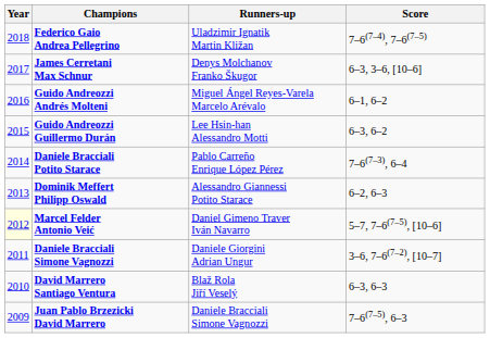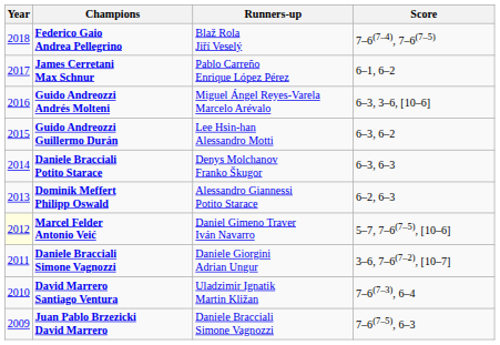 <table class="wikitable" style="font-size:90%">
 <tr>
 <th>Year</th>
 <th width="200">Champions</th>
 <th width="200">Runners-up</th>
 <th width="175">Score</th>
 </tr>
 <tr>
 <td><a href='#'>2018</a></td>
 <td> <strong><a href='#'>Federico Gaio</a></strong><br> <strong><a href='#'>Andrea Pellegrino</a></strong></td>
-<td> <a href='#'>Uladzimir Ignatik</a><br> <a href='#'>Martin Kližan</a></td>
+<td> <a href='#'>Blaž Rola</a><br> <a href='#'>Jiří Veselý</a></td>
 <td>7–6<sup>(7–4)</sup>, 7–6<sup>(7–5)</sup></td>
 </tr>
 <tr>
 <td><a href='#'>2017</a></td>
 <td> <strong><a href='#'>James Cerretani</a></strong><br> <strong><a href='#'>Max Schnur</a></strong></td>
-<td> <a href='#'>Denys Molchanov</a><br> <a href='#'>Franko Škugor</a></td>
-<td>6–3, 3–6, [10–6]</td>
+<td> <a href='#'>Pablo Carreño</a><br> <a href='#'>Enrique López Pérez</a></td>
+<td>6–1, 6–2</td>
 </tr>
 <tr>
 <td><a href='#'>2016</a></td>
 <td> <strong><a href='#'>Guido Andreozzi</a></strong><br> <strong><a href='#'>Andrés Molteni</a></strong></td>
 <td> <a href='#'>Miguel Ángel Reyes-Varela</a><br> <a href='#'>Marcelo Arévalo</a></td>
-<td>6–1, 6–2</td>
+<td>6–3, 3–6, [10–6]</td>
 </tr>
 <tr>
 <td><a href='#'>2015</a></td>
 <td> <strong><a href='#'>Guido Andreozzi</a></strong><br> <strong><a href='#'>Guillermo Durán</a></strong></td>
 <td> <a href='#'>Lee Hsin-han</a><br> <a href='#'>Alessandro Motti</a></td>
 <td>6–3, 6–2</td>
 </tr>
 <tr>
 <td><a href='#'>2014</a></td>
 <td> <strong><a href='#'>Daniele Bracciali</a></strong><br> <strong><a href='#'>Potito Starace</a></strong></td>
-<td> <a href='#'>Pablo Carreño</a><br> <a href='#'>Enrique López Pérez</a></td>
-<td>7–6<sup>(7–3)</sup>, 6–4</td>
+<td> <a href='#'>Denys Molchanov</a><br> <a href='#'>Franko Škugor</a></td>
+<td>6–3, 6–3</td>
 </tr>
 <tr>
 <td><a href='#'>2013</a></td>
 <td> <strong><a href='#'>Dominik Meffert</a></strong><br> <strong><a href='#'>Philipp Oswald</a></strong></td>
 <td> <a href='#'>Alessandro Giannessi</a> <br> <a href='#'>Potito Starace</a></td>
 <td>6–2, 6–3</td>
 </tr>
 <tr>
 <td style="background: lightyellow;"><a href='#'>2012</a></td>
 <td> <strong><a href='#'>Marcel Felder</a></strong><br> <strong><a href='#'>Antonio Veić</a></strong></td>
 <td> <a href='#'>Daniel Gimeno Traver</a> <br> <a href='#'>Iván Navarro</a></td>
 <td>5–7, 7–6<sup>(7–5)</sup>, [10–6]</td>
 </tr>
 <tr>
 <td><a href='#'>2011</a></td>
 <td> <strong><a href='#'>Daniele Bracciali</a></strong><br> <strong><a href='#'>Simone Vagnozzi</a></strong></td>
 <td> <a href='#'>Daniele Giorgini</a><br> <a href='#'>Adrian Ungur</a></td>
 <td>3–6, 7–6<sup>(7–2)</sup>, [10–7]</td>
 </tr>
 <tr>
 <td><a href='#'>2010</a></td>
 <td> <strong><a href='#'>David Marrero</a></strong><br> <strong><a href='#'>Santiago Ventura</a></strong></td>
-<td> <a href='#'>Blaž Rola</a><br> <a href='#'>Jiří Veselý</a></td>
-<td>6–3, 6–3</td>
+<td> <a href='#'>Uladzimir Ignatik</a><br> <a href='#'>Martin Kližan</a></td>
+<td>7–6<sup>(7–3)</sup>, 6–4</td>
 </tr>
 <tr>
 <td><a href='#'>2009</a></td>
 <td> <strong><a href='#'>Juan Pablo Brzezicki</a></strong><br> <strong><a href='#'>David Marrero</a></strong></td>
 <td> <a href='#'>Daniele Bracciali</a><br> <a href='#'>Simone Vagnozzi</a></td>
 <td>7–6<sup>(7–5)</sup>, 6–3</td>
 </tr>
 </table>
